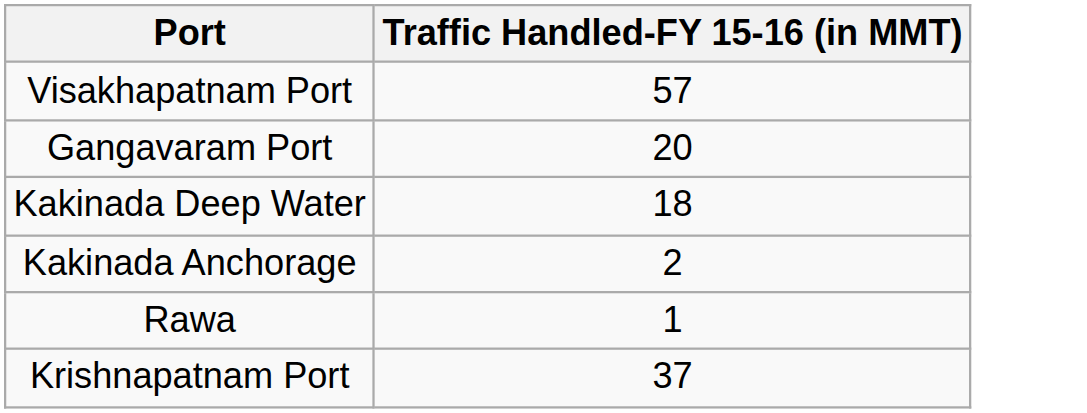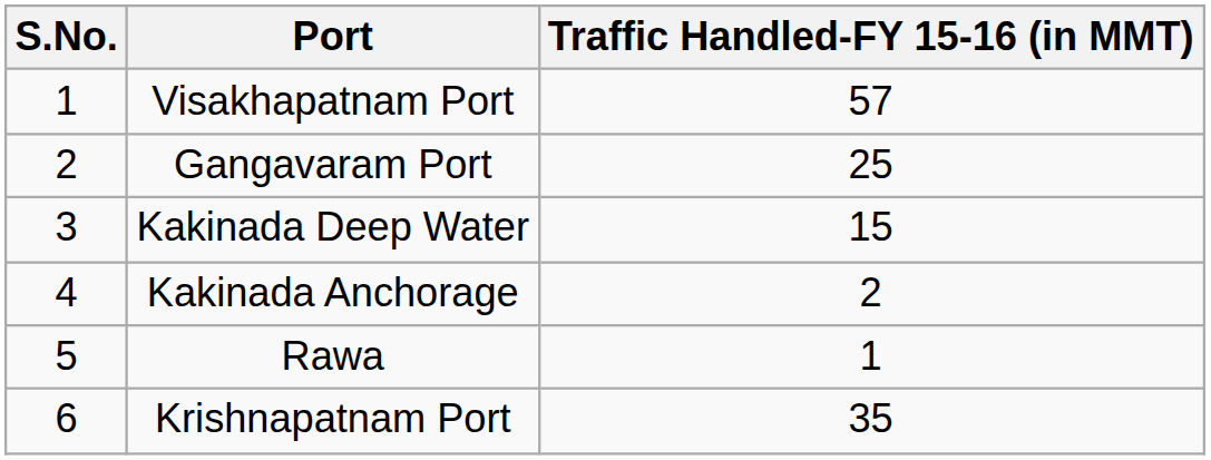 <table class="wikitable" style="text-align: center;">
 <tr>
+<th scope="col">S.No.</th>
 <th scope="col">Port</th>
 <th scope="col">Traffic Handled-FY 15-16 (in MMT)</th>
 </tr>
 <tr>
+<td>1</td>
 <td>Visakhapatnam Port</td>
 <td>57</td>
 </tr>
 <tr>
+<td>2</td>
 <td>Gangavaram Port</td>
-<td>20</td>
+<td>25</td>
 </tr>
 <tr>
+<td>3</td>
 <td>Kakinada Deep Water</td>
-<td>18</td>
+<td>15</td>
 </tr>
 <tr>
+<td>4</td>
 <td>Kakinada Anchorage</td>
 <td>2</td>
 </tr>
 <tr>
+<td>5</td>
 <td>Rawa</td>
 <td>1</td>
 </tr>
 <tr>
+<td>6</td>
 <td>Krishnapatnam Port</td>
-<td>37</td>
+<td>35</td>
 </tr>
 </table>
